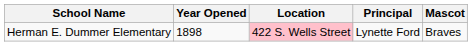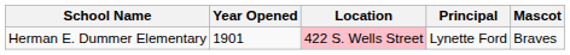 <table class="wikitable">
 <tr>
 <th>School Name</th>
 <th>Year Opened</th>
 <th>Location</th>
 <th>Principal</th>
 <th>Mascot</th>
 </tr>
 <tr>
 <td>Herman E. Dummer Elementary</td>
-<td>1898</td>
+<td>1901</td>
 <td style="background: pink;">422 S. Wells Street</td>
 <td>Lynette Ford</td>
 <td>Braves</td>
 </tr>
 </table>
